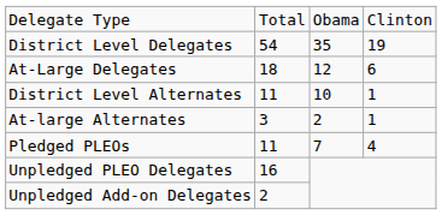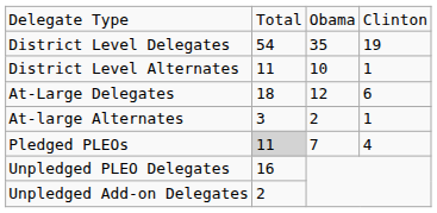 <table class="wikitable" style="float:right;">
 <tr>
 <td>Delegate Type</td>
 <td>Total</td>
 <td>Obama</td>
 <td>Clinton</td>
 </tr>
 <tr>
 <td>District Level Delegates</td>
 <td>54</td>
 <td>35</td>
 <td>19</td>
 </tr>
 <tr>
+<td>District Level Alternates</td>
+<td>11</td>
+<td>10</td>
+<td>1</td>
+</tr>
+<tr>
 <td>At-Large Delegates</td>
 <td>18</td>
 <td>12</td>
 <td>6</td>
-</tr>
-<tr>
-<td>District Level Alternates</td>
-<td>11</td>
-<td>10</td>
-<td>1</td>
 </tr>
 <tr>
 <td>At-large Alternates</td>
 <td>3</td>
 <td>2</td>
 <td>1</td>
 </tr>
 <tr>
 <td>Pledged PLEOs</td>
-<td>11</td>
+<td style="background: lightgrey;">11</td>
 <td>7</td>
 <td>4</td>
 </tr>
 <tr>
 <td>Unpledged PLEO Delegates</td>
 <td>16</td>
 </tr>
 <tr>
 <td>Unpledged Add-on Delegates</td>
 <td>2</td>
 </tr>
 </table>
